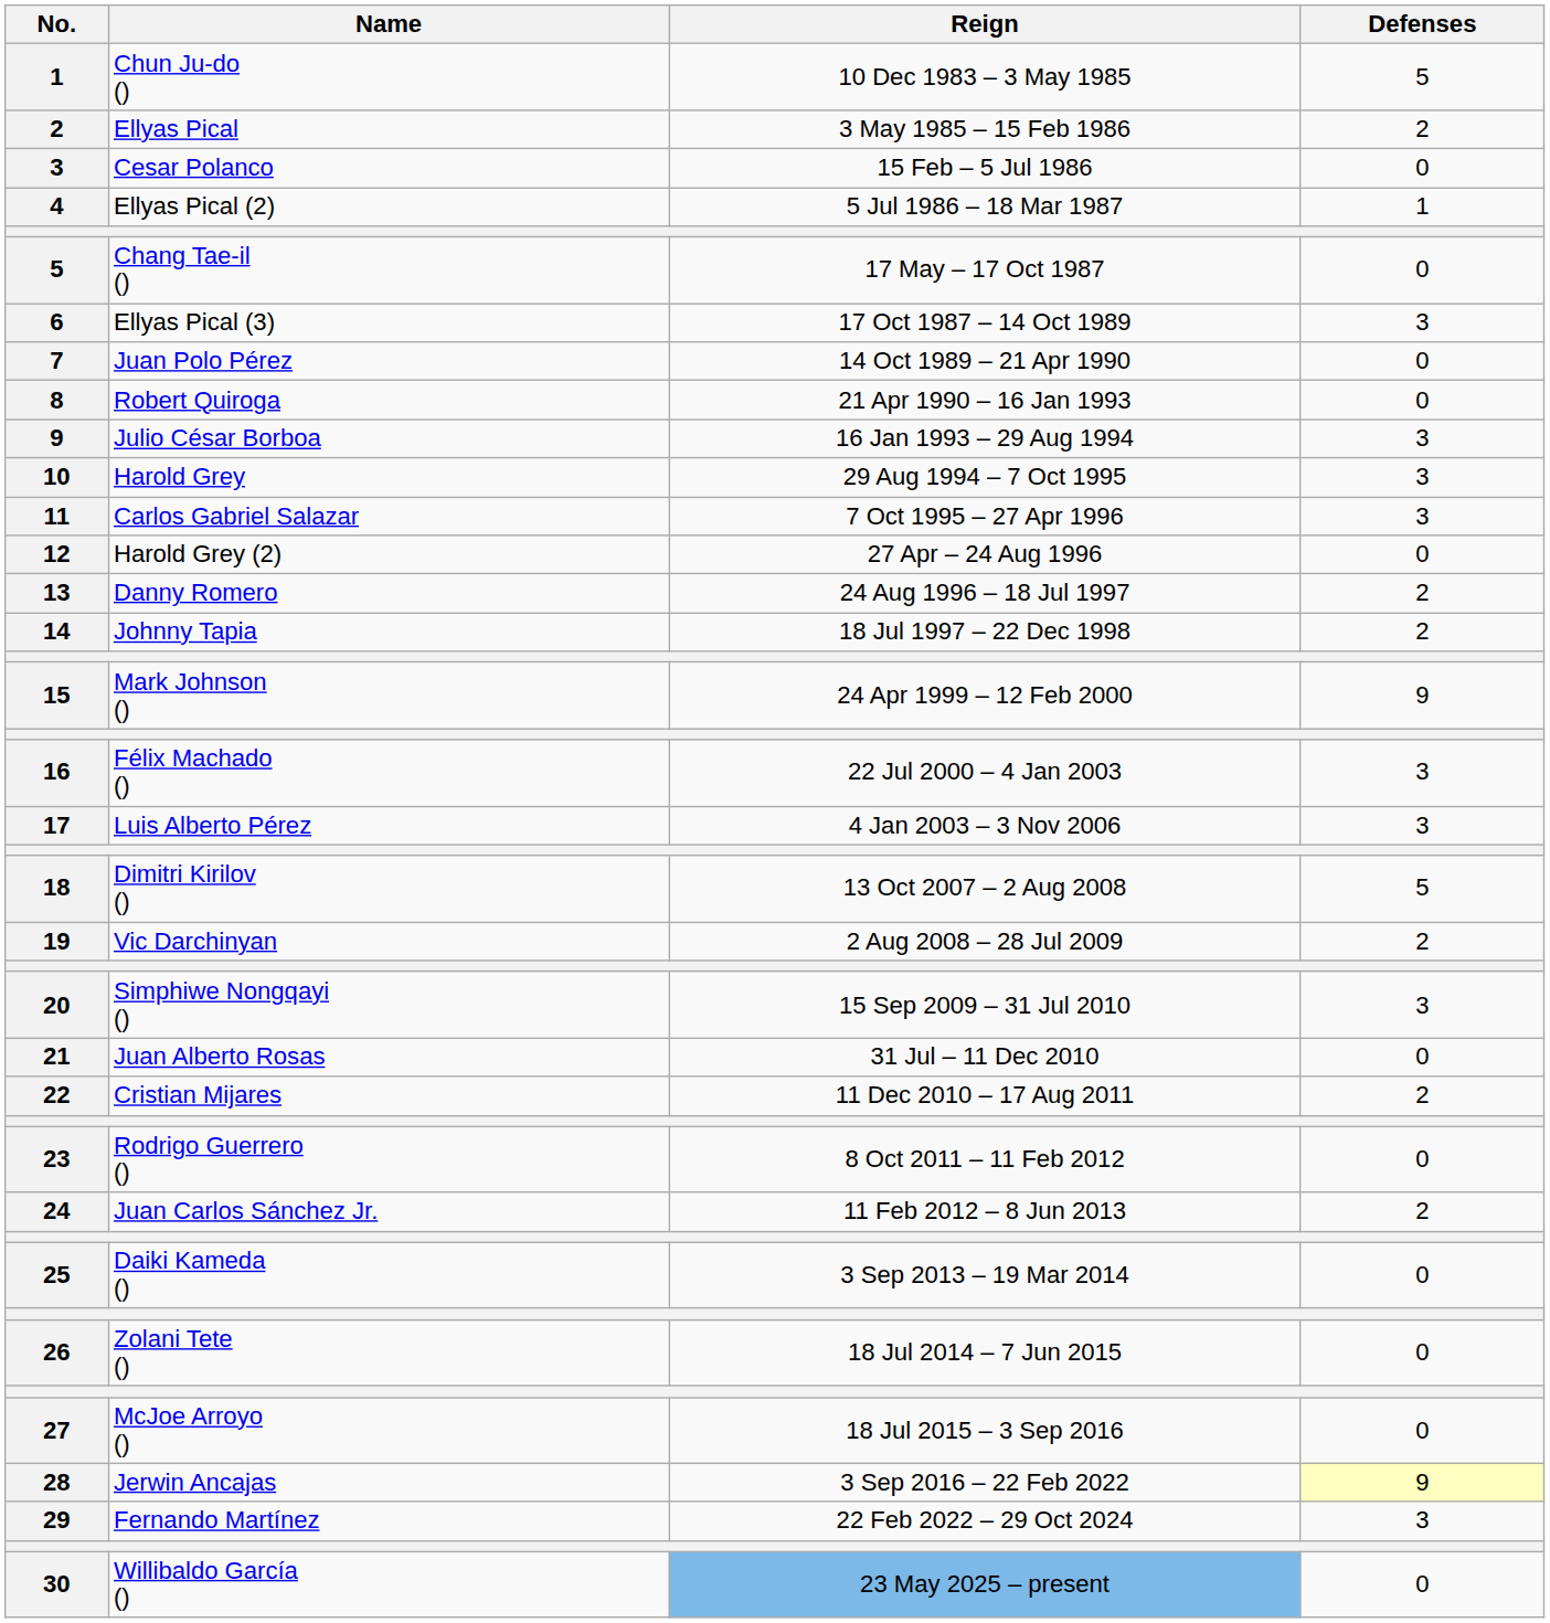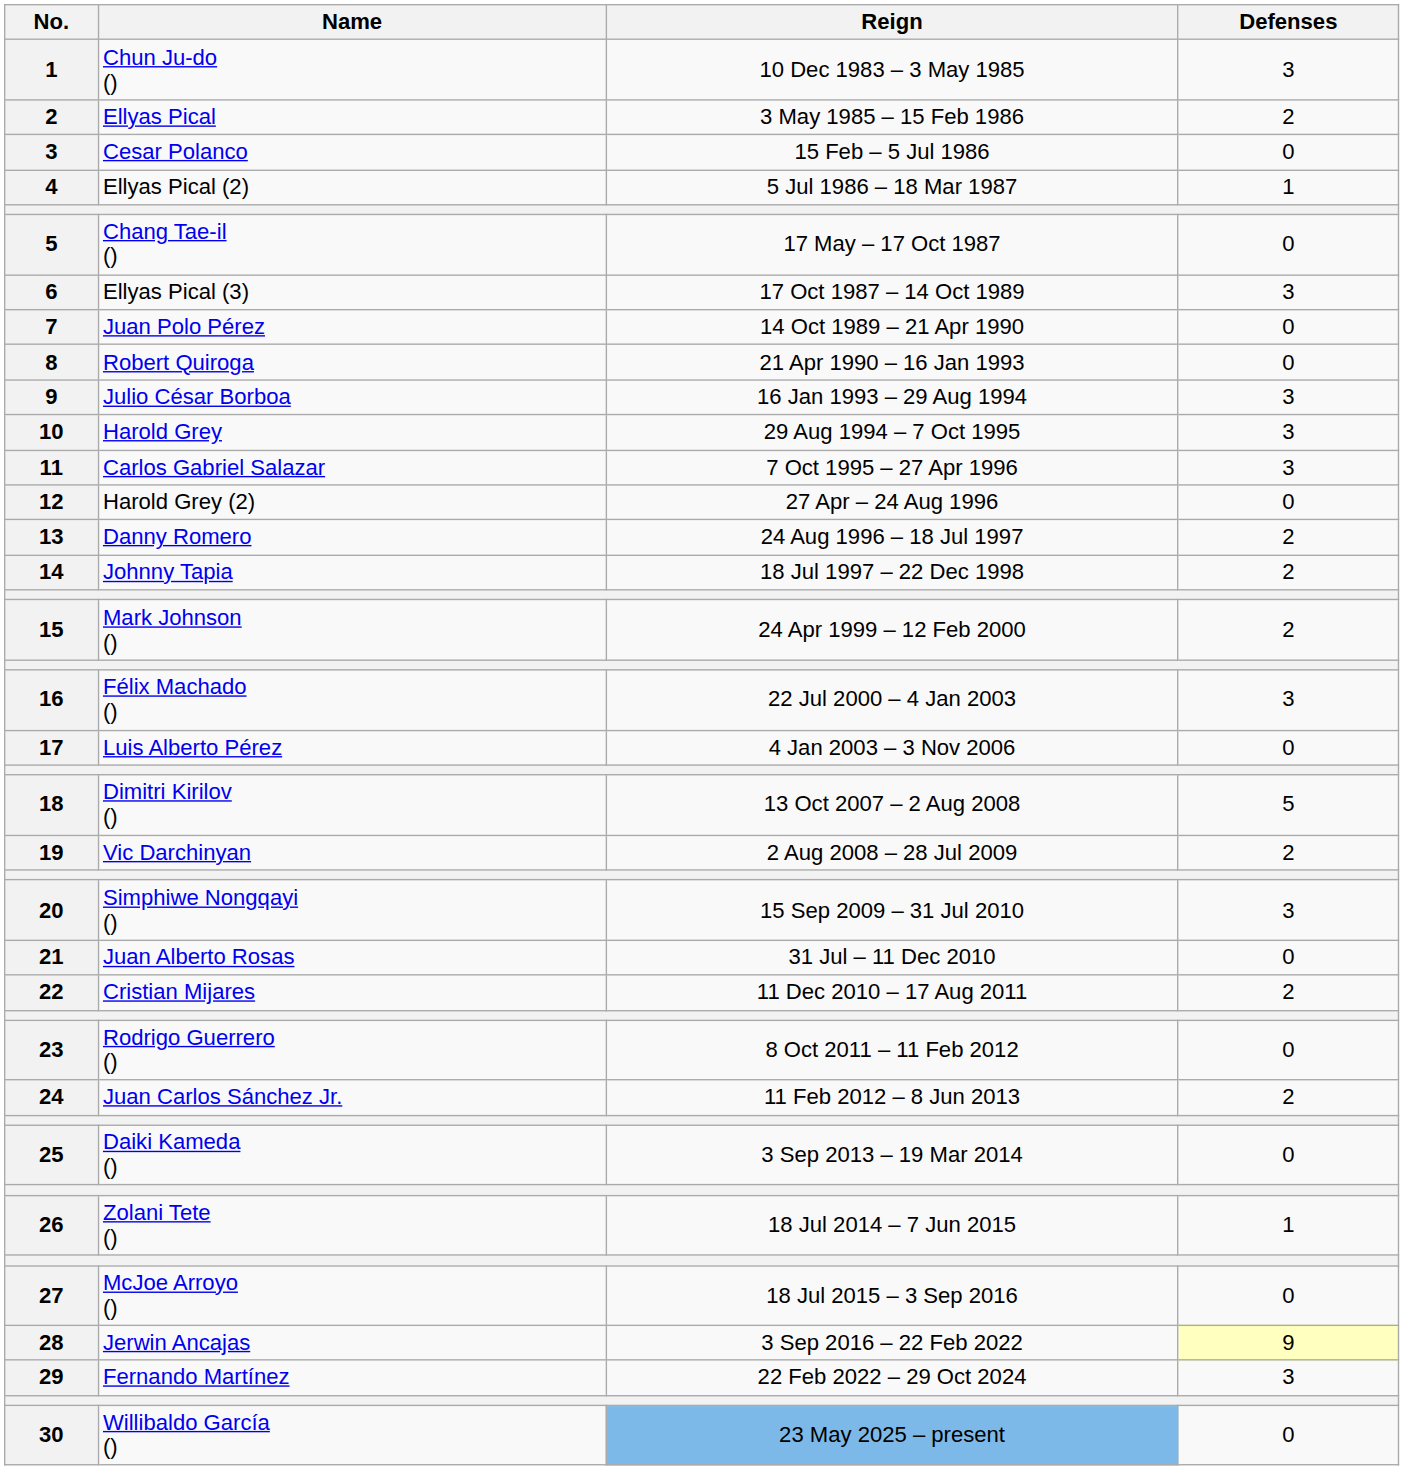 <table class="wikitable sortable" style="width:80%;">
 <tr>
 <th>No.</th>
 <th>Name</th>
 <th>Reign</th>
 <th>Defenses</th>
 </tr>
 <tr align=center>
 <th>1</th>
 <td align=left><a href='#'>Chun Ju-do</a><br>()</td>
 <td>10 Dec 1983 – 3 May 1985</td>
-<td>5</td>
+<td>3</td>
 </tr>
 <tr align=center>
 <th>2</th>
 <td align=left><a href='#'>Ellyas Pical</a></td>
 <td>3 May 1985 – 15 Feb 1986</td>
 <td>2</td>
 </tr>
 <tr align=center>
 <th>3</th>
 <td align=left><a href='#'>Cesar Polanco</a></td>
 <td>15 Feb – 5 Jul 1986</td>
 <td>0</td>
 </tr>
 <tr align=center>
 <th>4</th>
 <td align=left>Ellyas Pical (2)</td>
 <td>5 Jul 1986 – 18 Mar 1987</td>
 <td>1</td>
 </tr>
 <tr align=center>
 <th colspan=4></th>
 </tr>
 <tr align=center>
 <th>5</th>
 <td align=left><a href='#'>Chang Tae-il</a><br>()</td>
 <td>17 May – 17 Oct 1987</td>
 <td>0</td>
 </tr>
 <tr align=center>
 <th>6</th>
 <td align=left>Ellyas Pical (3)</td>
 <td>17 Oct 1987 – 14 Oct 1989</td>
 <td>3</td>
 </tr>
 <tr align=center>
 <th>7</th>
 <td align=left><a href='#'>Juan Polo Pérez</a></td>
 <td>14 Oct 1989 – 21 Apr 1990</td>
 <td>0</td>
 </tr>
 <tr align=center>
 <th>8</th>
 <td align=left><a href='#'>Robert Quiroga</a></td>
 <td>21 Apr 1990 – 16 Jan 1993</td>
 <td>0</td>
 </tr>
 <tr align=center>
 <th>9</th>
 <td align=left><a href='#'>Julio César Borboa</a></td>
 <td>16 Jan 1993 – 29 Aug 1994</td>
 <td>3</td>
 </tr>
 <tr align=center>
 <th>10</th>
 <td align=left><a href='#'>Harold Grey</a></td>
 <td>29 Aug 1994 – 7 Oct 1995</td>
 <td>3</td>
 </tr>
 <tr align=center>
 <th>11</th>
 <td align=left><a href='#'>Carlos Gabriel Salazar</a></td>
 <td>7 Oct 1995 – 27 Apr 1996</td>
 <td>3</td>
 </tr>
 <tr align=center>
 <th>12</th>
 <td align=left>Harold Grey (2)</td>
 <td>27 Apr – 24 Aug 1996</td>
 <td>0</td>
 </tr>
 <tr align=center>
 <th>13</th>
 <td align=left><a href='#'>Danny Romero</a></td>
 <td>24 Aug 1996 – 18 Jul 1997</td>
 <td>2</td>
 </tr>
 <tr align=center>
 <th>14</th>
 <td align=left><a href='#'>Johnny Tapia</a></td>
 <td>18 Jul 1997 – 22 Dec 1998</td>
 <td>2</td>
 </tr>
 <tr align=center>
 <th colspan=4></th>
 </tr>
 <tr align=center>
 <th>15</th>
 <td align=left><a href='#'>Mark Johnson</a><br>()</td>
 <td>24 Apr 1999 – 12 Feb 2000</td>
-<td>9</td>
+<td>2</td>
 </tr>
 <tr align=center>
 <th colspan=4></th>
 </tr>
 <tr align=center>
 <th>16</th>
 <td align=left><a href='#'>Félix Machado</a><br>()</td>
 <td>22 Jul 2000 – 4 Jan 2003</td>
 <td>3</td>
 </tr>
 <tr align=center>
 <th>17</th>
 <td align=left><a href='#'>Luis Alberto Pérez</a></td>
 <td>4 Jan 2003 – 3 Nov 2006</td>
-<td>3</td>
+<td>0</td>
 </tr>
 <tr align=center>
 <th colspan=5></th>
 </tr>
 <tr align=center>
 <th>18</th>
 <td align=left><a href='#'>Dimitri Kirilov</a><br>()</td>
 <td>13 Oct 2007 – 2 Aug 2008</td>
 <td>5</td>
 </tr>
 <tr align=center>
 <th>19</th>
 <td align=left><a href='#'>Vic Darchinyan</a></td>
 <td>2 Aug 2008 – 28 Jul 2009</td>
 <td>2</td>
 </tr>
 <tr align=center>
 <th colspan=4></th>
 </tr>
 <tr align=center>
 <th>20</th>
 <td align=left><a href='#'>Simphiwe Nongqayi</a><br>()</td>
 <td>15 Sep 2009 – 31 Jul 2010</td>
 <td>3</td>
 </tr>
 <tr align=center>
 <th>21</th>
 <td align=left><a href='#'>Juan Alberto Rosas</a></td>
 <td>31 Jul – 11 Dec 2010</td>
 <td>0</td>
 </tr>
 <tr align=center>
 <th>22</th>
 <td align=left><a href='#'>Cristian Mijares</a></td>
 <td>11 Dec 2010 – 17 Aug 2011</td>
 <td>2</td>
 </tr>
 <tr align=center>
 <th colspan=4></th>
 </tr>
 <tr align=center>
 <th>23</th>
 <td align=left><a href='#'>Rodrigo Guerrero</a><br>()</td>
 <td>8 Oct 2011 – 11 Feb 2012</td>
 <td>0</td>
 </tr>
 <tr align=center>
 <th>24</th>
 <td align=left><a href='#'>Juan Carlos Sánchez Jr.</a></td>
 <td>11 Feb 2012 – 8 Jun 2013</td>
 <td>2</td>
 </tr>
 <tr align=center>
 <th colspan=4></th>
 </tr>
 <tr align=center>
 <th>25</th>
 <td align=left><a href='#'>Daiki Kameda</a><br>()</td>
 <td>3 Sep 2013 – 19 Mar 2014</td>
 <td>0</td>
 </tr>
 <tr align=center>
 <th colspan=4></th>
 </tr>
 <tr align=center>
 <th>26</th>
 <td align=left><a href='#'>Zolani Tete</a><br>()</td>
 <td>18 Jul 2014 – 7 Jun 2015</td>
-<td>0</td>
+<td>1</td>
 </tr>
 <tr align=center>
 <th colspan=4></th>
 </tr>
 <tr align=center>
 <th>27</th>
 <td align=left><a href='#'>McJoe Arroyo</a><br>()</td>
 <td>18 Jul 2015 – 3 Sep 2016</td>
 <td>0</td>
 </tr>
 <tr align=center>
 <th>28</th>
 <td align=left><a href='#'>Jerwin Ancajas</a></td>
 <td>3 Sep 2016 – 22 Feb 2022</td>
 <td style="background:#ffffbf;">9</td>
 </tr>
 <tr align=center>
 <th>29</th>
 <td align=left><a href='#'>Fernando Martínez</a></td>
 <td>22 Feb 2022 – 29 Oct 2024</td>
 <td>3</td>
 </tr>
 <tr align=center>
 <th colspan=4></th>
 </tr>
 <tr align=center>
 <th>30</th>
 <td align=left><a href='#'>Willibaldo García</a><br>()</td>
 <td style="background:#7CB9E8;">23 May 2025 – present</td>
 <td>0</td>
 </tr>
 </table>
